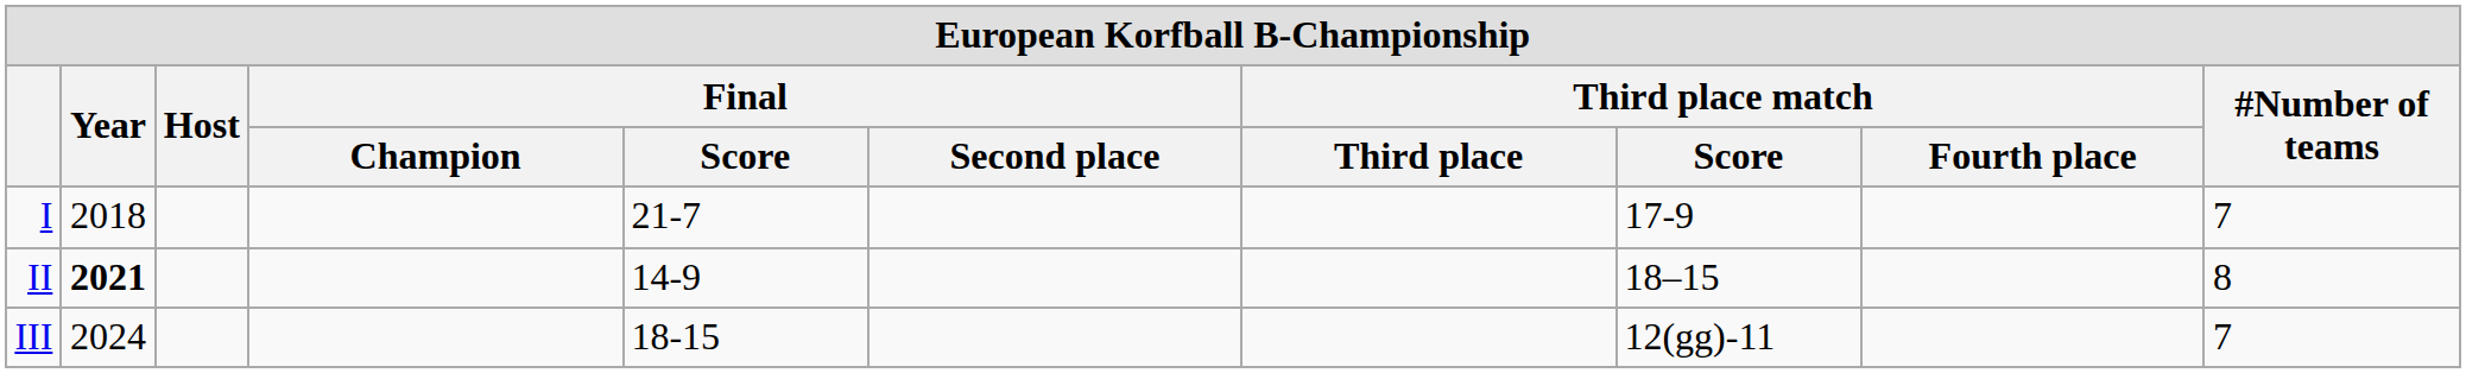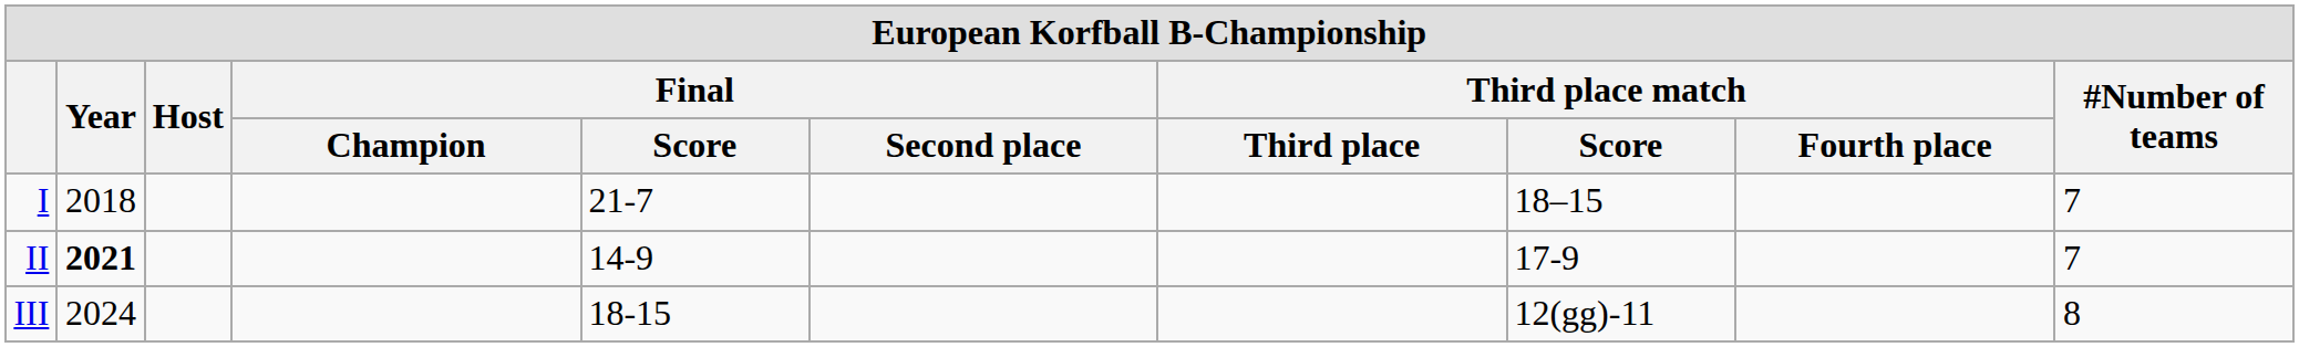 <table class="wikitable">
 <tr align=left style="background:#dfdfdf;">
 <td colspan=10 align="center"><strong>European Korfball B-Championship</strong></td>
 </tr>
 <tr>
 <th rowspan="2"></th>
 <th rowspan="2">Year</th>
 <th rowspan="2">Host</th>
 <th colspan="3">Final</th>
 <th colspan="3">Third place match</th>
 <th rowspan="2" width=100>#Number of teams</th>
 </tr>
 <tr>
 <th width=150>Champion</th>
 <th width="10%">Score</th>
 <th width=150>Second place</th>
 <th width=150>Third place</th>
 <th width="10%">Score</th>
 <th width="14%">Fourth place</th>
 </tr>
 <tr>
 <td align="right"><a href='#'>I</a></td>
 <td align="center">2018</td>
 <td align="center"></td>
 <td><strong></strong></td>
 <td>21-7</td>
 <td></td>
 <td></td>
-<td>17-9</td>
+<td>18–15</td>
 <td></td>
 <td>7</td>
 </tr>
 <tr>
 <td align="right"><a href='#'>II</a></td>
 <td align="center"><strong>2021</strong></td>
 <td align="center"></td>
 <td><strong></strong></td>
 <td>14-9</td>
 <td></td>
 <td></td>
-<td>18–15</td>
+<td>17-9</td>
 <td></td>
-<td>8</td>
+<td>7</td>
 </tr>
 <tr>
 <td align="right"><a href='#'>III</a></td>
 <td align="center">2024</td>
 <td align="center"></td>
 <td><strong></strong></td>
 <td>18-15</td>
 <td></td>
 <td></td>
 <td>12(gg)-11</td>
 <td></td>
-<td>7</td>
+<td>8</td>
 </tr>
 </table>
